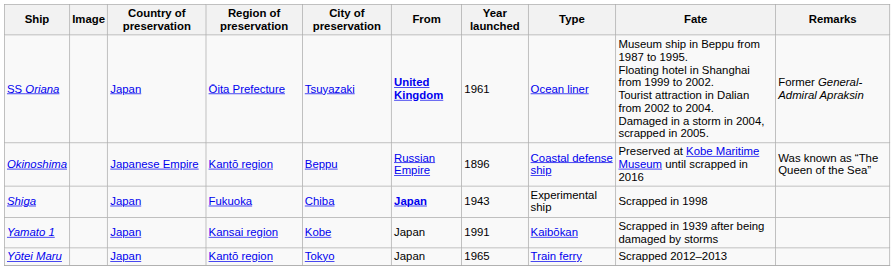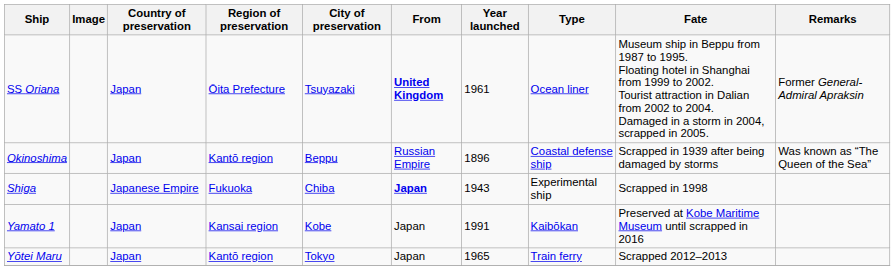 <table class="wikitable sortable">
 <tr>
 <th>Ship</th>
 <th>Image</th>
 <th>Country of preservation</th>
 <th>Region of preservation</th>
 <th>City of preservation</th>
 <th>From</th>
 <th>Year launched</th>
 <th>Type</th>
 <th>Fate</th>
 <th>Remarks</th>
 </tr>
 <tr>
 <td><a href='#'>SS <em>Oriana</em></a></td>
 <td></td>
 <td><a href='#'>Japan</a></td>
 <td><a href='#'>Ōita Prefecture</a></td>
 <td><a href='#'>Tsuyazaki</a></td>
 <td><strong> <a href='#'>United Kingdom</a></strong></td>
 <td>1961</td>
 <td><a href='#'>Ocean liner</a></td>
 <td>Museum ship in Beppu from 1987 to 1995.<br>Floating hotel in Shanghai from 1999 to 2002.<br>Tourist attraction in Dalian from 2002 to 2004.<br>Damaged in a storm in 2004, scrapped in 2005.</td>
 <td>Former <em>General-Admiral Apraksin</em></td>
 </tr>
 <tr>
 <td><em><a href='#'>Okinoshima</a></em></td>
 <td></td>
-<td><a href='#'>Japanese Empire</a></td>
+<td><a href='#'>Japan</a></td>
 <td><a href='#'>Kantō region</a></td>
 <td><a href='#'>Beppu</a></td>
 <td><a href='#'>Russian Empire</a><br></td>
 <td>1896</td>
 <td><a href='#'>Coastal defense ship</a></td>
-<td>Preserved at <a href='#'>Kobe Maritime Museum</a> until scrapped in 2016</td>
+<td>Scrapped in 1939 after being damaged by storms</td>
 <td>Was known as “The Queen of the Sea”</td>
 </tr>
 <tr>
 <td><a href='#'><em>Shiga</em></a></td>
 <td></td>
-<td><a href='#'>Japan</a></td>
+<td><a href='#'>Japanese Empire</a></td>
 <td><a href='#'>Fukuoka</a></td>
 <td><a href='#'>Chiba</a></td>
 <td><strong><a href='#'>Japan</a><br></strong></td>
 <td>1943</td>
 <td>Experimental ship</td>
 <td>Scrapped in 1998</td>
 <td></td>
 </tr>
 <tr>
 <td><em><a href='#'>Yamato 1</a></em></td>
 <td></td>
 <td><a href='#'>Japan</a></td>
 <td><a href='#'>Kansai region</a></td>
 <td><a href='#'>Kobe</a></td>
 <td>Japan<br></td>
 <td>1991</td>
 <td><a href='#'>Kaibōkan</a></td>
-<td>Scrapped in 1939 after being damaged by storms</td>
+<td>Preserved at <a href='#'>Kobe Maritime Museum</a> until scrapped in 2016</td>
 <td></td>
 </tr>
 <tr>
 <td><a href='#'><em>Yōtei Maru</em></a></td>
 <td></td>
 <td><a href='#'>Japan</a></td>
 <td><a href='#'>Kantō region</a></td>
 <td><a href='#'>Tokyo</a></td>
 <td>Japan<br></td>
 <td>1965</td>
 <td><a href='#'>Train ferry</a></td>
 <td>Scrapped 2012–2013</td>
 <td></td>
 </tr>
 <tr>
 </tr>
 </table>
